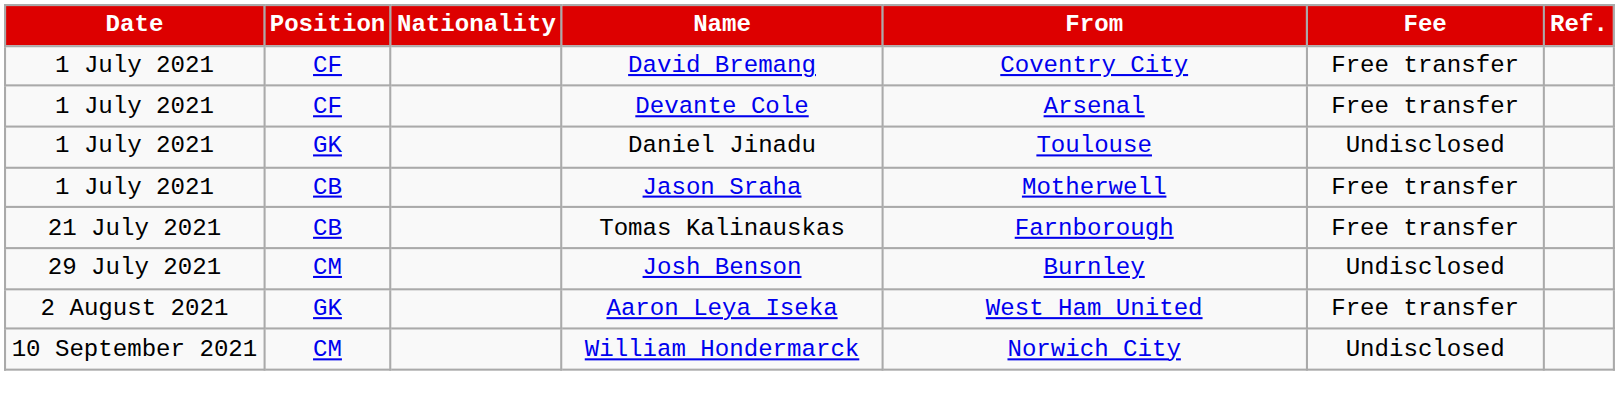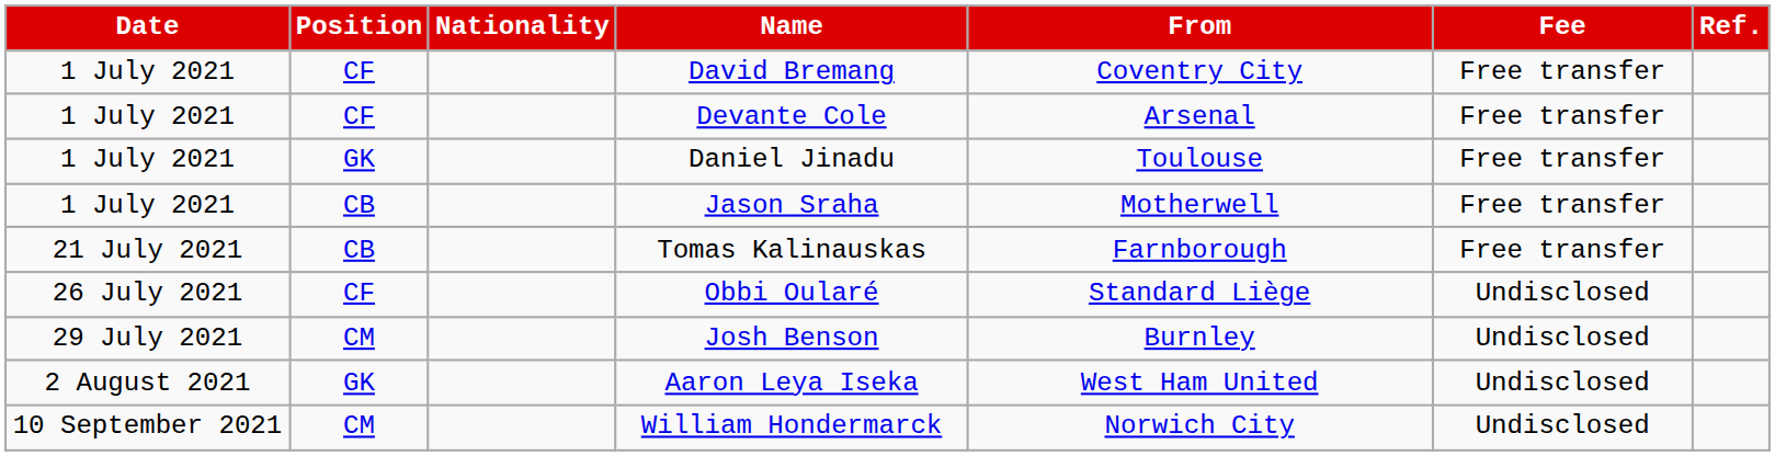 <table class="wikitable"  style="text-align:center; font-size:90%; ">
 <tr>
 <th style="background:#dd0000; color:white; width:120px;">Date</th>
 <th style="background:#dd0000; color:white; width:50px;">Position</th>
 <th style="background:#dd0000; color:white; width:50px;">Nationality</th>
 <th style="background:#dd0000; color:white; width:150px;">Name</th>
 <th style="background:#dd0000; color:white; width:200px;">From</th>
 <th style="background:#dd0000; color:white; width:110px;">Fee</th>
 <th style="background:#dd0000; color:white; width:25px;">Ref.</th>
 </tr>
 <tr>
 <td>1 July 2021</td>
 <td><a href='#'>CF</a></td>
 <td></td>
 <td><a href='#'>David Bremang</a></td>
 <td> <a href='#'>Coventry City</a></td>
 <td>Free transfer</td>
 <td></td>
 </tr>
 <tr>
 <td>1 July 2021</td>
 <td><a href='#'>CF</a></td>
 <td></td>
 <td><a href='#'>Devante Cole</a></td>
 <td> <a href='#'>Arsenal</a></td>
 <td>Free transfer</td>
 <td></td>
 </tr>
 <tr>
 <td>1 July 2021</td>
 <td><a href='#'>GK</a></td>
 <td></td>
 <td>Daniel Jinadu</td>
 <td> <a href='#'>Toulouse</a></td>
-<td>Undisclosed</td>
+<td>Free transfer</td>
 <td></td>
 </tr>
 <tr>
 <td>1 July 2021</td>
 <td><a href='#'>CB</a></td>
 <td></td>
 <td><a href='#'>Jason Sraha</a></td>
 <td> <a href='#'>Motherwell</a></td>
 <td>Free transfer</td>
 <td></td>
 </tr>
 <tr>
 <td>21 July 2021</td>
 <td><a href='#'>CB</a></td>
 <td></td>
 <td>Tomas Kalinauskas</td>
 <td> <a href='#'>Farnborough</a></td>
 <td>Free transfer</td>
 <td></td>
 </tr>
 <tr>
+<td>26 July 2021</td>
+<td><a href='#'>CF</a></td>
+<td></td>
+<td><a href='#'>Obbi Oularé</a></td>
+<td> <a href='#'>Standard Liège</a></td>
+<td>Undisclosed</td>
+<td></td>
+</tr>
+<tr>
 <td>29 July 2021</td>
 <td><a href='#'>CM</a></td>
 <td></td>
 <td><a href='#'>Josh Benson</a></td>
 <td> <a href='#'>Burnley</a></td>
 <td>Undisclosed</td>
 <td></td>
 </tr>
 <tr>
 <td>2 August 2021</td>
 <td><a href='#'>GK</a></td>
 <td></td>
 <td><a href='#'>Aaron Leya Iseka</a></td>
 <td> <a href='#'>West Ham United</a></td>
-<td>Free transfer</td>
+<td>Undisclosed</td>
 <td></td>
 </tr>
 <tr>
 <td>10 September 2021</td>
 <td><a href='#'>CM</a></td>
 <td></td>
 <td><a href='#'>William Hondermarck</a></td>
 <td> <a href='#'>Norwich City</a></td>
 <td>Undisclosed</td>
 <td></td>
 </tr>
 </table>
